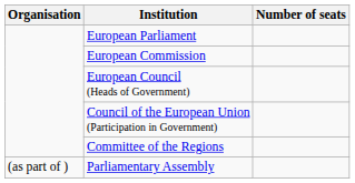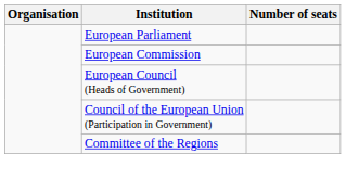 <table class="wikitable">
 <tr>
 <th>Organisation</th>
 <th>Institution</th>
 <th>Number of seats</th>
 </tr>
 <tr>
 <td rowspan=5></td>
 <td><a href='#'>European Parliament</a></td>
 <td></td>
 </tr>
 <tr>
 <td><a href='#'>European Commission</a></td>
 <td></td>
 </tr>
 <tr>
 <td><a href='#'>European Council</a><br><small>(Heads of Government)</small></td>
 <td></td>
 </tr>
 <tr>
 <td><a href='#'>Council of the European Union</a><br><small>(Participation in Government)</small></td>
 <td></td>
 </tr>
 <tr>
 <td><a href='#'>Committee of the Regions</a></td>
 <td></td>
 </tr>
-<tr>
-<td> (as part of )</td>
-<td><a href='#'>Parliamentary Assembly</a></td>
-<td> </td>
-</tr>
 </table>
